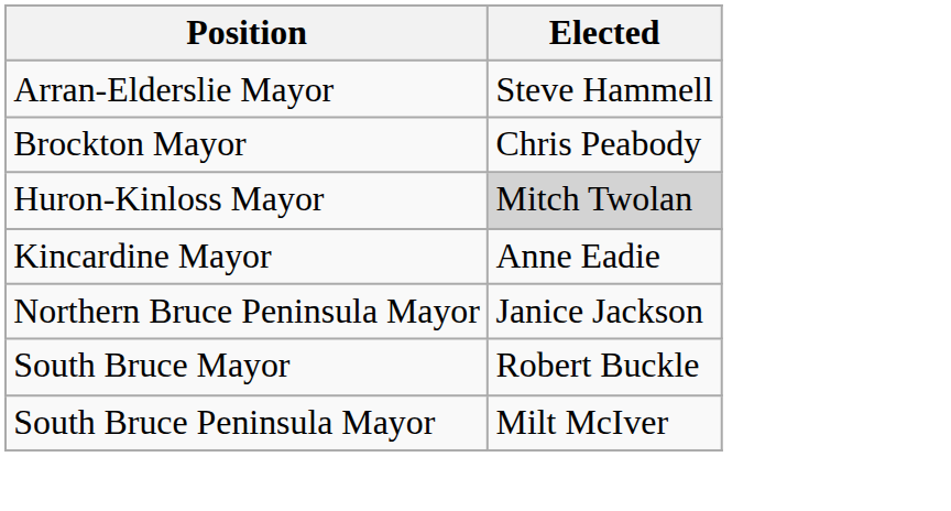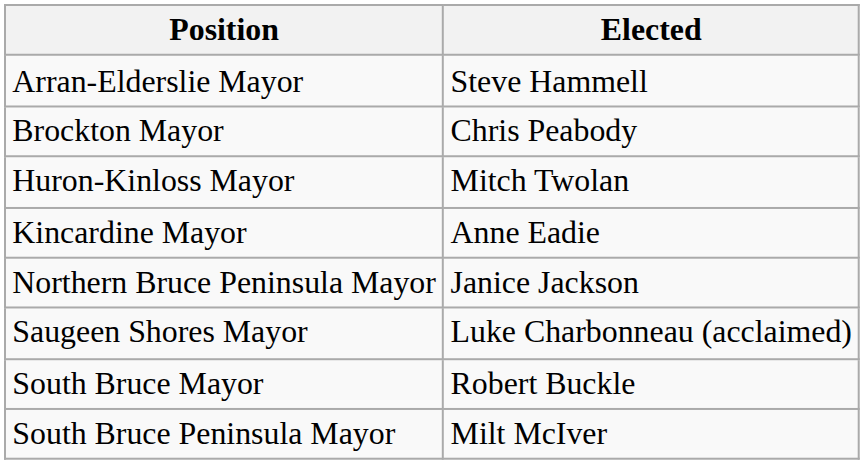 <table class="wikitable">
 <tr>
 <th>Position</th>
 <th>Elected</th>
 </tr>
 <tr>
 <td>Arran-Elderslie Mayor</td>
 <td>Steve Hammell</td>
 </tr>
 <tr>
 <td>Brockton Mayor</td>
 <td>Chris Peabody</td>
 </tr>
 <tr>
 <td>Huron-Kinloss Mayor</td>
-<td style="background: lightgrey;">Mitch Twolan</td>
+<td>Mitch Twolan</td>
 </tr>
 <tr>
 <td>Kincardine Mayor</td>
 <td>Anne Eadie</td>
 </tr>
 <tr>
 <td>Northern Bruce Peninsula Mayor</td>
 <td>Janice Jackson</td>
 </tr>
 <tr>
+<td>Saugeen Shores Mayor</td>
+<td>Luke Charbonneau (acclaimed)</td>
+</tr>
+<tr>
 <td>South Bruce Mayor</td>
 <td>Robert Buckle</td>
 </tr>
 <tr>
 <td>South Bruce Peninsula Mayor</td>
 <td>Milt McIver</td>
 </tr>
 </table>
